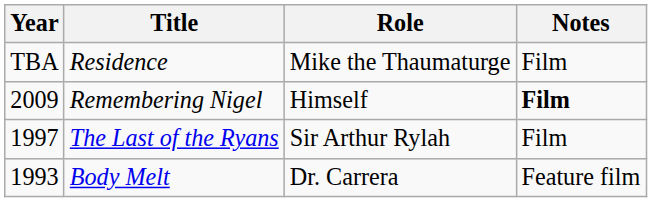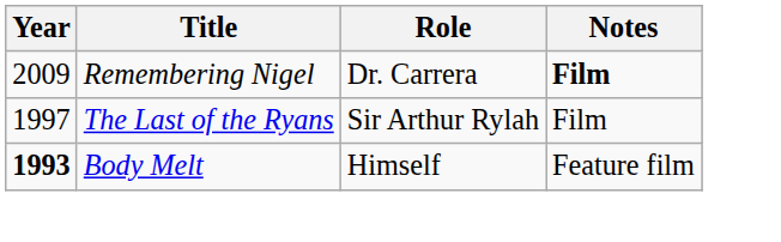 <table class="wikitable sortable">
 <tr>
 <th>Year</th>
 <th>Title</th>
 <th>Role</th>
 <th>Notes</th>
 </tr>
 <tr>
-<td>TBA</td>
-<td><em>Residence</em></td>
-<td>Mike the Thaumaturge</td>
-<td>Film</td>
-</tr>
-<tr>
 <td>2009</td>
 <td><em>Remembering Nigel</em></td>
-<td>Himself</td>
+<td>Dr. Carrera</td>
 <td><strong>Film</strong></td>
 </tr>
 <tr>
 <td>1997</td>
 <td><em><a href='#'>The Last of the Ryans</a></em></td>
 <td>Sir Arthur Rylah</td>
 <td>Film</td>
 </tr>
 <tr>
-<td>1993</td>
+<td><strong>1993</strong></td>
 <td><em><a href='#'>Body Melt</a></em></td>
-<td>Dr. Carrera</td>
+<td>Himself</td>
 <td>Feature film</td>
 </tr>
 </table>
